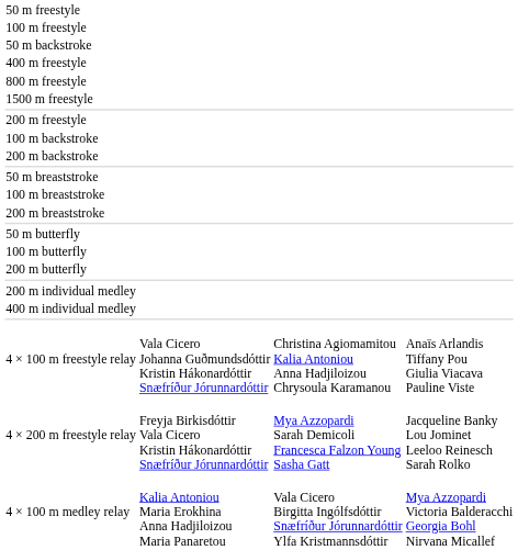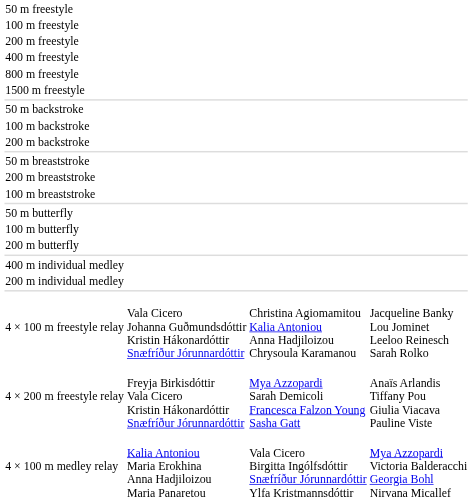 <table>
 <tr>
 <td>50 m freestyle</td>
 <td></td>
 <td></td>
 <td></td>
 </tr>
 <tr>
 <td>100 m freestyle</td>
 <td></td>
 <td></td>
 <td></td>
 </tr>
 <tr>
-<td>50 m backstroke</td>
+<td>200 m freestyle</td>
 <td></td>
 <td></td>
 <td></td>
 </tr>
 <tr>
 <td>400 m freestyle</td>
 <td></td>
 <td></td>
 <td></td>
 </tr>
 <tr>
 <td>800 m freestyle</td>
 <td></td>
 <td></td>
 <td></td>
 </tr>
 <tr>
 <td>1500 m freestyle</td>
 <td></td>
 <td></td>
 <td></td>
 </tr>
 <tr bgcolor=#dddddd>
 <td colspan=4></td>
 </tr>
 <tr>
-<td>200 m freestyle</td>
+<td>50 m backstroke</td>
 <td></td>
 <td></td>
 <td></td>
 </tr>
 <tr>
 <td>100 m backstroke</td>
 <td></td>
 <td></td>
 <td></td>
 </tr>
 <tr>
 <td>200 m backstroke</td>
 <td></td>
 <td></td>
 <td></td>
 </tr>
 <tr bgcolor=#dddddd>
 <td colspan=4></td>
 </tr>
 <tr>
 <td>50 m breaststroke</td>
 <td></td>
 <td></td>
 <td></td>
 </tr>
 <tr>
-<td>100 m breaststroke</td>
+<td>200 m breaststroke</td>
 <td></td>
 <td></td>
 <td></td>
 </tr>
 <tr>
-<td>200 m breaststroke</td>
+<td>100 m breaststroke</td>
 <td></td>
 <td></td>
 <td></td>
 </tr>
 <tr bgcolor=#dddddd>
 <td colspan=4></td>
 </tr>
 <tr>
 <td>50 m butterfly</td>
 <td></td>
 <td></td>
 <td></td>
 </tr>
 <tr>
 <td>100 m butterfly</td>
 <td></td>
 <td></td>
 <td></td>
 </tr>
 <tr>
 <td>200 m butterfly</td>
 <td></td>
 <td></td>
 <td></td>
 </tr>
 <tr bgcolor=#dddddd>
 <td colspan=4></td>
 </tr>
 <tr>
-<td>200 m individual medley</td>
+<td>400 m individual medley</td>
 <td></td>
 <td></td>
 <td></td>
 </tr>
 <tr>
-<td>400 m individual medley</td>
+<td>200 m individual medley</td>
 <td></td>
 <td></td>
 <td></td>
 </tr>
 <tr bgcolor=#dddddd>
 <td colspan=4></td>
 </tr>
 <tr>
 <td>4 × 100 m freestyle relay</td>
 <td><br>Vala Cicero<br>Johanna Guðmundsdóttir<br>Kristin Hákonardóttir<br><a href='#'>Snæfríður Jórunnardóttir</a></td>
 <td><br>Christina Agiomamitou<br><a href='#'>Kalia Antoniou</a><br>Anna Hadjiloizou<br>Chrysoula Karamanou</td>
-<td><br>Anaïs Arlandis<br>Tiffany Pou<br>Giulia Viacava<br>Pauline Viste</td>
+<td><br>Jacqueline Banky<br>Lou Jominet<br>Leeloo Reinesch<br>Sarah Rolko</td>
 </tr>
 <tr>
 <td>4 × 200 m freestyle relay</td>
 <td><br>Freyja Birkisdóttir<br>Vala Cicero<br>Kristin Hákonardóttir<br><a href='#'>Snæfríður Jórunnardóttir</a></td>
 <td><br><a href='#'>Mya Azzopardi</a><br>Sarah Demicoli<br><a href='#'>Francesca Falzon Young</a><br><a href='#'>Sasha Gatt</a></td>
-<td><br>Jacqueline Banky<br>Lou Jominet<br>Leeloo Reinesch<br>Sarah Rolko</td>
+<td><br>Anaïs Arlandis<br>Tiffany Pou<br>Giulia Viacava<br>Pauline Viste</td>
 </tr>
 <tr>
 <td>4 × 100 m medley relay</td>
 <td><br><a href='#'>Kalia Antoniou</a><br>Maria Erokhina<br>Anna Hadjiloizou<br>Maria Panaretou</td>
 <td><br>Vala Cicero<br>Birgitta Ingólfsdóttir<br><a href='#'>Snæfríður Jórunnardóttir</a><br>Ylfa Kristmannsdóttir</td>
 <td><br><a href='#'>Mya Azzopardi</a><br>Victoria Balderacchi<br><a href='#'>Georgia Bohl</a><br>Nirvana Micallef</td>
 </tr>
 </table>
